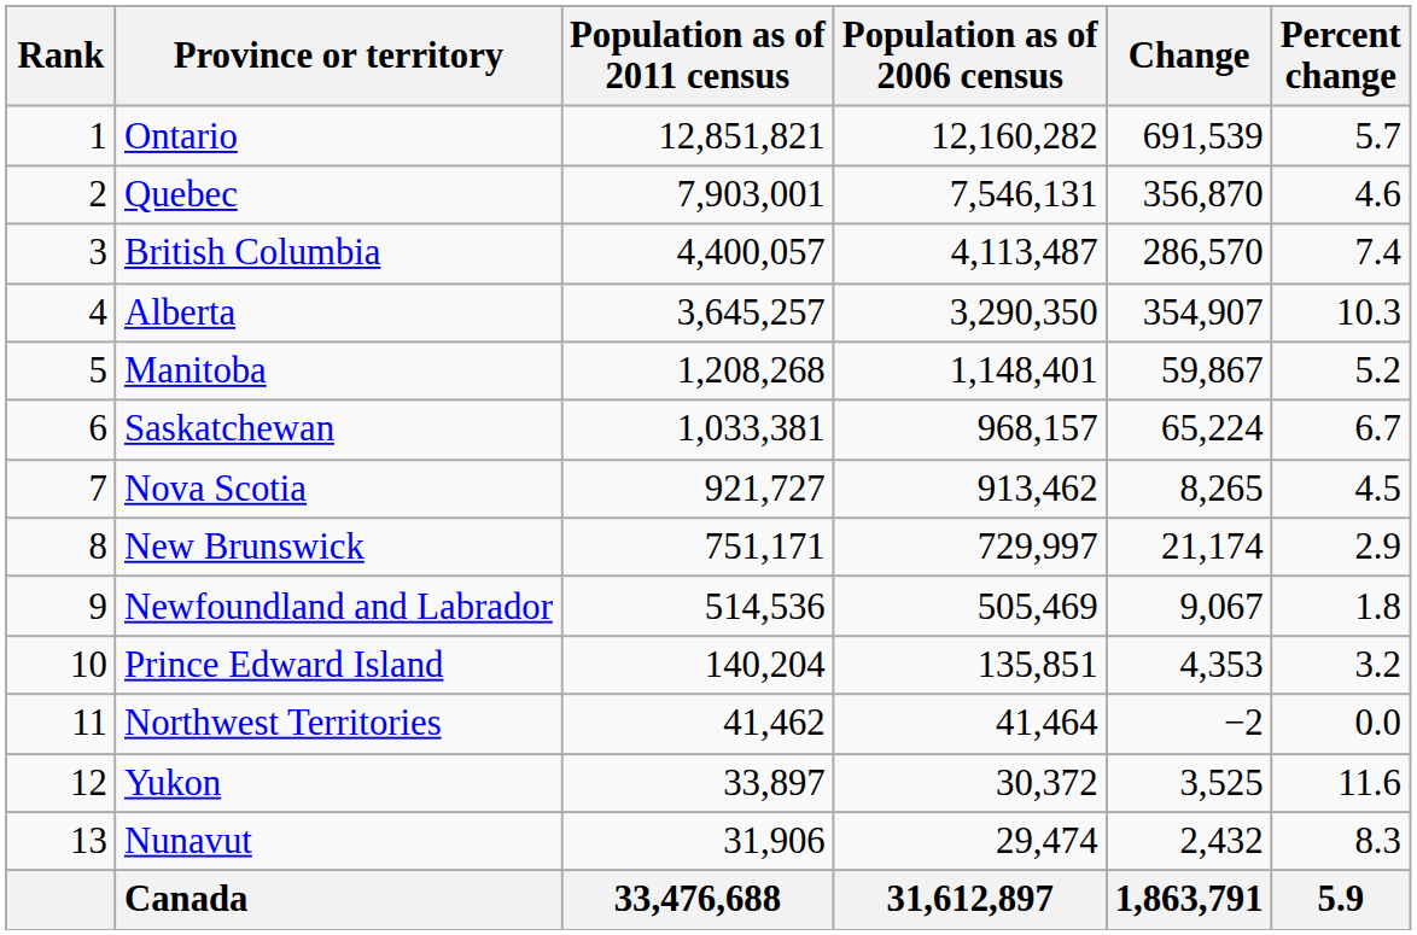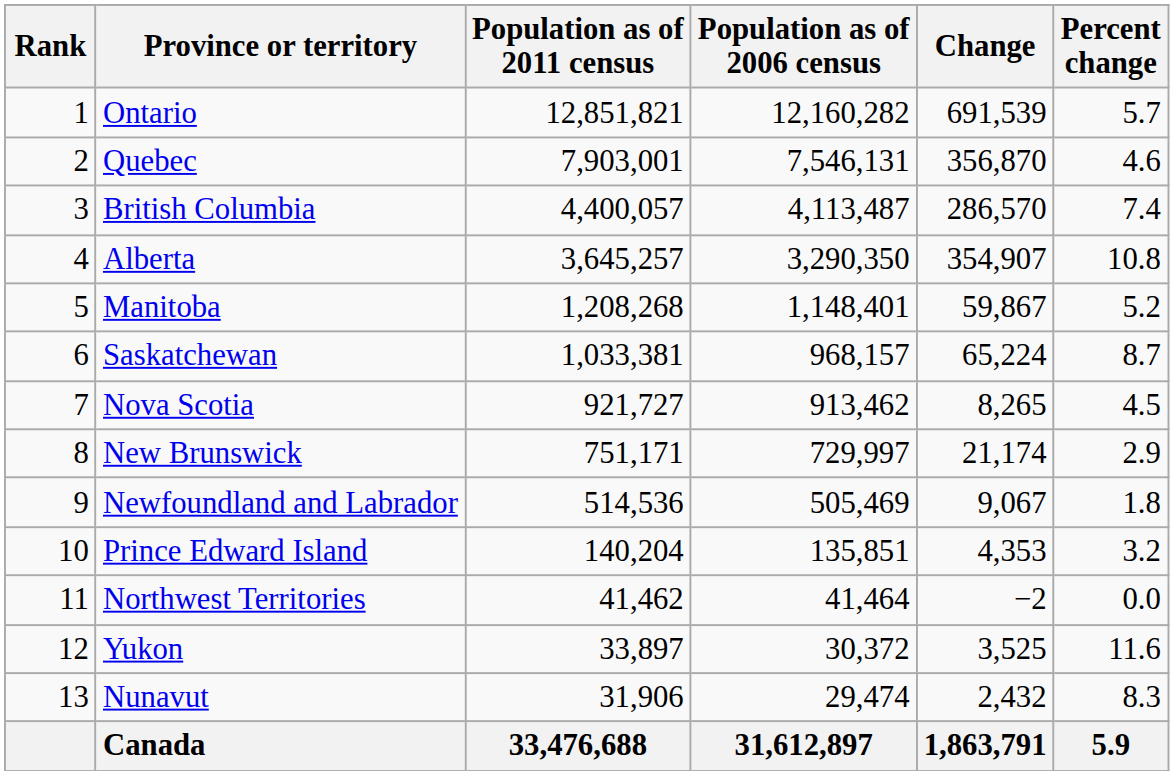 <table class="wikitable sortable" style="text-align: right;">
 <tr>
 <th style="width:40px" style="text-align: center;">Rank</th>
 <th style="text-align: center;">Province or territory</th>
 <th style="text-align: center;" data-sort-type="number">Population as of<br>2011 census</th>
 <th style="text-align: center;" data-sort-type="number">Population as of<br>2006 census</th>
 <th style="text-align: center;" data-sort-type="number">Change</th>
 <th style="text-align: center;" data-sort-type="number">Percent<br>change</th>
 </tr>
 <tr>
 <td>1</td>
 <td style="text-align: left;"><a href='#'>Ontario</a></td>
 <td>12,851,821</td>
 <td>12,160,282</td>
 <td>691,539 </td>
 <td>5.7 </td>
 </tr>
 <tr>
 <td>2</td>
 <td style="text-align: left;"><a href='#'>Quebec</a></td>
 <td>7,903,001</td>
 <td>7,546,131</td>
 <td>356,870 </td>
 <td>4.6 </td>
 </tr>
 <tr>
 <td>3</td>
 <td style="text-align: left;"><a href='#'>British Columbia</a></td>
 <td>4,400,057</td>
 <td>4,113,487</td>
 <td>286,570 </td>
 <td>7.4 </td>
 </tr>
 <tr>
 <td>4</td>
 <td style="text-align: left;"><a href='#'>Alberta</a></td>
 <td>3,645,257</td>
 <td>3,290,350</td>
 <td>354,907 </td>
-<td>10.3 </td>
+<td>10.8 </td>
 </tr>
 <tr>
 <td>5</td>
 <td style="text-align: left;"><a href='#'>Manitoba</a></td>
 <td>1,208,268</td>
 <td>1,148,401</td>
 <td>59,867 </td>
 <td>5.2 </td>
 </tr>
 <tr>
 <td>6</td>
 <td style="text-align: left;"><a href='#'>Saskatchewan</a></td>
 <td>1,033,381</td>
 <td>968,157</td>
 <td>65,224 </td>
-<td>6.7 </td>
+<td>8.7 </td>
 </tr>
 <tr>
 <td>7</td>
 <td style="text-align: left;"><a href='#'>Nova Scotia</a></td>
 <td>921,727</td>
 <td>913,462</td>
 <td>8,265 </td>
 <td>4.5 </td>
 </tr>
 <tr>
 <td>8</td>
 <td style="text-align: left;"><a href='#'>New Brunswick</a></td>
 <td>751,171</td>
 <td>729,997</td>
 <td>21,174 </td>
 <td>2.9 </td>
 </tr>
 <tr>
 <td>9</td>
 <td style="text-align: left;"><a href='#'>Newfoundland and Labrador</a></td>
 <td>514,536</td>
 <td>505,469</td>
 <td>9,067 </td>
 <td>1.8 </td>
 </tr>
 <tr>
 <td>10</td>
 <td style="text-align: left;"><a href='#'>Prince Edward Island</a></td>
 <td>140,204</td>
 <td>135,851</td>
 <td>4,353 </td>
 <td>3.2 </td>
 </tr>
 <tr>
 <td>11</td>
 <td style="text-align: left;"><a href='#'>Northwest Territories</a></td>
 <td>41,462</td>
 <td>41,464</td>
 <td>−2 </td>
 <td>0.0 </td>
 </tr>
 <tr>
 <td>12</td>
 <td style="text-align: left;"><a href='#'>Yukon</a></td>
 <td>33,897</td>
 <td>30,372</td>
 <td>3,525 </td>
 <td>11.6 </td>
 </tr>
 <tr>
 <td>13</td>
 <td style="text-align: left;"><a href='#'>Nunavut</a></td>
 <td>31,906</td>
 <td>29,474</td>
 <td>2,432 </td>
 <td>8.3 </td>
 </tr>
 <tr>
 <th></th>
 <th style="text-align: left;">Canada</th>
 <th>33,476,688</th>
 <th>31,612,897</th>
 <th>1,863,791 </th>
 <th>5.9 </th>
 </tr>
 </table>
